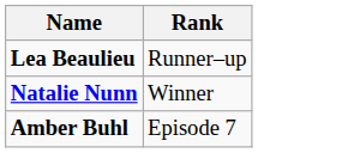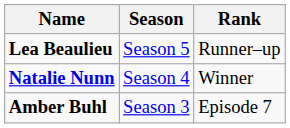 <table class="wikitable sortable">
 <tr>
 <th>Name</th>
+<th>Season</th>
 <th>Rank</th>
 </tr>
 <tr>
 <td><strong>Lea Beaulieu</strong></td>
+<td><a href='#'>Season 5</a></td>
 <td>Runner–up</td>
 </tr>
 <tr>
 <td><strong><a href='#'>Natalie Nunn</a></strong></td>
+<td><a href='#'>Season 4</a></td>
 <td>Winner</td>
 </tr>
 <tr>
 <td><strong>Amber Buhl</strong></td>
+<td><a href='#'>Season 3</a></td>
 <td>Episode 7</td>
 </tr>
 </table>
